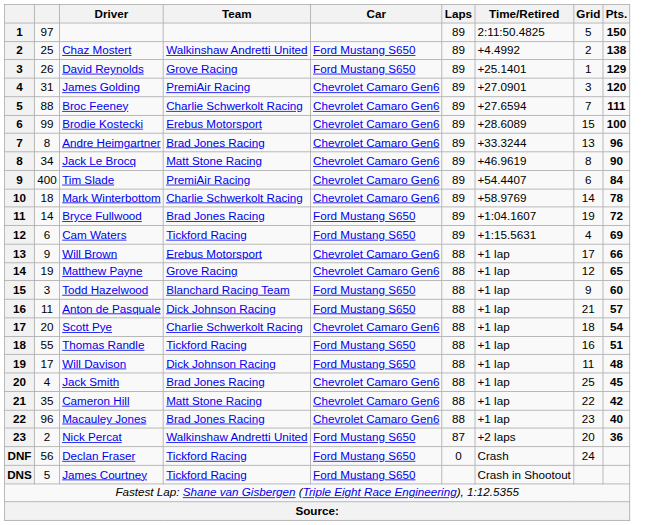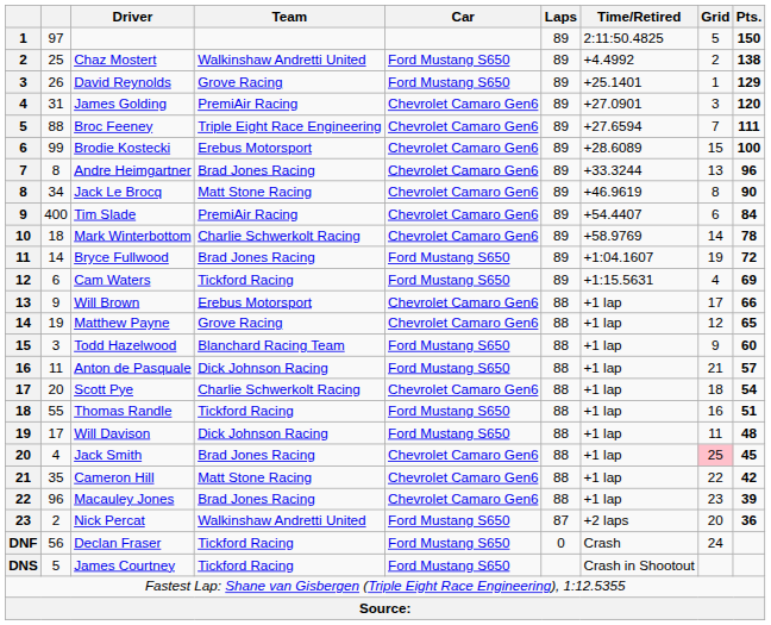 <table class="wikitable" style="font-size: 90%">
 <tr>
 <th></th>
 <th></th>
 <th>Driver</th>
 <th>Team</th>
 <th>Car</th>
 <th>Laps</th>
 <th>Time/Retired</th>
 <th>Grid</th>
 <th>Pts.</th>
 </tr>
 <tr>
 <th>1</th>
 <td align="center">97</td>
 <td></td>
 <td></td>
 <td></td>
 <td align="center">89</td>
 <td>2:11:50.4825</td>
 <td align="center">5</td>
 <td align="center"><strong>150</strong></td>
 </tr>
 <tr>
 <th>2</th>
 <td align="center">25</td>
 <td> <a href='#'>Chaz Mostert</a></td>
 <td><a href='#'>Walkinshaw Andretti United</a></td>
 <td><a href='#'>Ford Mustang S650</a></td>
 <td align="center">89</td>
 <td>+4.4992</td>
 <td align="center">2</td>
 <td align="center"><strong>138</strong></td>
 </tr>
 <tr>
 <th>3</th>
 <td align="center">26</td>
 <td> <a href='#'>David Reynolds</a></td>
 <td><a href='#'>Grove Racing</a></td>
 <td><a href='#'>Ford Mustang S650</a></td>
 <td align="center">89</td>
 <td>+25.1401</td>
 <td align="center">1</td>
 <td align="center"><strong>129</strong></td>
 </tr>
 <tr>
 <th>4</th>
 <td align="center">31</td>
 <td> <a href='#'>James Golding</a></td>
 <td><a href='#'>PremiAir Racing</a></td>
 <td><a href='#'>Chevrolet Camaro Gen6</a></td>
 <td align="center">89</td>
 <td>+27.0901</td>
 <td align="center">3</td>
 <td align="center"><strong>120</strong></td>
 </tr>
 <tr>
 <th>5</th>
 <td align="center">88</td>
 <td> <a href='#'>Broc Feeney</a></td>
-<td><a href='#'>Charlie Schwerkolt Racing</a></td>
+<td><a href='#'>Triple Eight Race Engineering</a></td>
 <td><a href='#'>Chevrolet Camaro Gen6</a></td>
 <td align="center">89</td>
 <td>+27.6594</td>
 <td align="center">7</td>
 <td align="center"><strong>111</strong></td>
 </tr>
 <tr>
 <th>6</th>
 <td align="center">99</td>
 <td> <a href='#'>Brodie Kostecki</a></td>
 <td><a href='#'>Erebus Motorsport</a></td>
 <td><a href='#'>Chevrolet Camaro Gen6</a></td>
 <td align="center">89</td>
 <td>+28.6089</td>
 <td align="center">15</td>
 <td align="center"><strong>100</strong></td>
 </tr>
 <tr>
 <th>7</th>
 <td align="center">8</td>
 <td> <a href='#'>Andre Heimgartner</a></td>
 <td><a href='#'>Brad Jones Racing</a></td>
 <td><a href='#'>Chevrolet Camaro Gen6</a></td>
 <td align="center">89</td>
 <td>+33.3244</td>
 <td align="center">13</td>
 <td align="center"><strong>96</strong></td>
 </tr>
 <tr>
 <th>8</th>
 <td align="center">34</td>
 <td> <a href='#'>Jack Le Brocq</a></td>
 <td><a href='#'>Matt Stone Racing</a></td>
 <td><a href='#'>Chevrolet Camaro Gen6</a></td>
 <td align="center">89</td>
 <td>+46.9619</td>
 <td align="center">8</td>
 <td align="center"><strong>90</strong></td>
 </tr>
 <tr>
 <th>9</th>
 <td align="center">400</td>
 <td> <a href='#'>Tim Slade</a></td>
 <td><a href='#'>PremiAir Racing</a></td>
 <td><a href='#'>Chevrolet Camaro Gen6</a></td>
 <td align="center">89</td>
 <td>+54.4407</td>
 <td align="center">6</td>
 <td align="center"><strong>84</strong></td>
 </tr>
 <tr>
 <th>10</th>
 <td align="center">18</td>
 <td> <a href='#'>Mark Winterbottom</a></td>
 <td><a href='#'>Charlie Schwerkolt Racing</a></td>
 <td><a href='#'>Chevrolet Camaro Gen6</a></td>
 <td align="center">89</td>
 <td>+58.9769</td>
 <td align="center">14</td>
 <td align="center"><strong>78</strong></td>
 </tr>
 <tr>
 <th>11</th>
 <td align="center">14</td>
 <td> <a href='#'>Bryce Fullwood</a></td>
 <td><a href='#'>Brad Jones Racing</a></td>
 <td><a href='#'>Ford Mustang S650</a></td>
 <td align="center">89</td>
 <td>+1:04.1607</td>
 <td align="center">19</td>
 <td align="center"><strong>72</strong></td>
 </tr>
 <tr>
 <th>12</th>
 <td align="center">6</td>
 <td> <a href='#'>Cam Waters</a></td>
 <td><a href='#'>Tickford Racing</a></td>
 <td><a href='#'>Ford Mustang S650</a></td>
 <td align="center">89</td>
 <td>+1:15.5631</td>
 <td align="center">4</td>
 <td align="center"><strong>69</strong></td>
 </tr>
 <tr>
 <th>13</th>
 <td align="center">9</td>
 <td> <a href='#'>Will Brown</a></td>
 <td><a href='#'>Erebus Motorsport</a></td>
 <td><a href='#'>Chevrolet Camaro Gen6</a></td>
 <td align="center">88</td>
 <td>+1 lap</td>
 <td align="center">17</td>
 <td align="center"><strong>66</strong></td>
 </tr>
 <tr>
 <th>14</th>
 <td align="center">19</td>
 <td> <a href='#'>Matthew Payne</a></td>
 <td><a href='#'>Grove Racing</a></td>
 <td><a href='#'>Chevrolet Camaro Gen6</a></td>
 <td align="center">88</td>
 <td>+1 lap</td>
 <td align="center">12</td>
 <td align="center"><strong>65</strong></td>
 </tr>
 <tr>
 <th>15</th>
 <td align="center">3</td>
 <td> <a href='#'>Todd Hazelwood</a></td>
 <td><a href='#'>Blanchard Racing Team</a></td>
 <td><a href='#'>Ford Mustang S650</a></td>
 <td align="center">88</td>
 <td>+1 lap</td>
 <td align="center">9</td>
 <td align="center"><strong>60</strong></td>
 </tr>
 <tr>
 <th>16</th>
 <td align="center">11</td>
 <td> <a href='#'>Anton de Pasquale</a></td>
 <td><a href='#'>Dick Johnson Racing</a></td>
 <td><a href='#'>Ford Mustang S650</a></td>
 <td align="center">88</td>
 <td>+1 lap</td>
 <td align="center">21</td>
 <td align="center"><strong>57</strong></td>
 </tr>
 <tr>
 <th>17</th>
 <td align="center">20</td>
 <td> <a href='#'>Scott Pye</a></td>
 <td><a href='#'>Charlie Schwerkolt Racing</a></td>
 <td><a href='#'>Chevrolet Camaro Gen6</a></td>
 <td align="center">88</td>
 <td>+1 lap</td>
 <td align="center">18</td>
 <td align="center"><strong>54</strong></td>
 </tr>
 <tr>
 <th>18</th>
 <td align="center">55</td>
 <td> <a href='#'>Thomas Randle</a></td>
 <td><a href='#'>Tickford Racing</a></td>
 <td><a href='#'>Ford Mustang S650</a></td>
 <td align="center">88</td>
 <td>+1 lap</td>
 <td align="center">16</td>
 <td align="center"><strong>51</strong></td>
 </tr>
 <tr>
 <th>19</th>
 <td align="center">17</td>
 <td> <a href='#'>Will Davison</a></td>
 <td><a href='#'>Dick Johnson Racing</a></td>
 <td><a href='#'>Ford Mustang S650</a></td>
 <td align="center">88</td>
 <td>+1 lap</td>
 <td align="center">11</td>
 <td align="center"><strong>48</strong></td>
 </tr>
 <tr>
 <th>20</th>
 <td align="center">4</td>
 <td> <a href='#'>Jack Smith</a></td>
 <td><a href='#'>Brad Jones Racing</a></td>
 <td><a href='#'>Chevrolet Camaro Gen6</a></td>
 <td align="center">88</td>
 <td>+1 lap</td>
-<td align="center">25</td>
+<td align="center" style="background: pink;">25</td>
 <td align="center"><strong>45</strong></td>
 </tr>
 <tr>
 <th>21</th>
 <td align="center">35</td>
 <td> <a href='#'>Cameron Hill</a></td>
 <td><a href='#'>Matt Stone Racing</a></td>
 <td><a href='#'>Chevrolet Camaro Gen6</a></td>
 <td align="center">88</td>
 <td>+1 lap</td>
 <td align="center">22</td>
 <td align="center"><strong>42</strong></td>
 </tr>
 <tr>
 <th>22</th>
 <td align="center">96</td>
 <td> <a href='#'>Macauley Jones</a></td>
 <td><a href='#'>Brad Jones Racing</a></td>
 <td><a href='#'>Chevrolet Camaro Gen6</a></td>
 <td align="center">88</td>
 <td>+1 lap</td>
 <td align="center">23</td>
-<td align="center"><strong>40</strong></td>
+<td align="center"><strong>39</strong></td>
 </tr>
 <tr>
 <th>23</th>
 <td align="center">2</td>
 <td> <a href='#'>Nick Percat</a></td>
 <td><a href='#'>Walkinshaw Andretti United</a></td>
 <td><a href='#'>Ford Mustang S650</a></td>
 <td align="center">87</td>
 <td>+2 laps</td>
 <td align="center">20</td>
 <td align="center"><strong>36</strong></td>
 </tr>
 <tr>
 <th>DNF</th>
 <td align="center">56</td>
 <td> <a href='#'>Declan Fraser</a></td>
 <td><a href='#'>Tickford Racing</a></td>
 <td><a href='#'>Ford Mustang S650</a></td>
 <td align="center">0</td>
 <td>Crash</td>
 <td align="center">24</td>
 <td align="center"></td>
 </tr>
 <tr>
 <th>DNS</th>
 <td align="center">5</td>
 <td> <a href='#'>James Courtney</a></td>
 <td><a href='#'>Tickford Racing</a></td>
 <td><a href='#'>Ford Mustang S650</a></td>
 <td></td>
 <td>Crash in Shootout</td>
 <td></td>
 <td align="center"></td>
 </tr>
 <tr>
 <td colspan="9" align="center"><em>Fastest Lap: <a href='#'>Shane van Gisbergen</a> (<a href='#'>Triple Eight Race Engineering</a>), 1:12.5355</em></td>
 </tr>
 <tr>
 <th colspan="9">Source:</th>
 </tr>
 </table>
